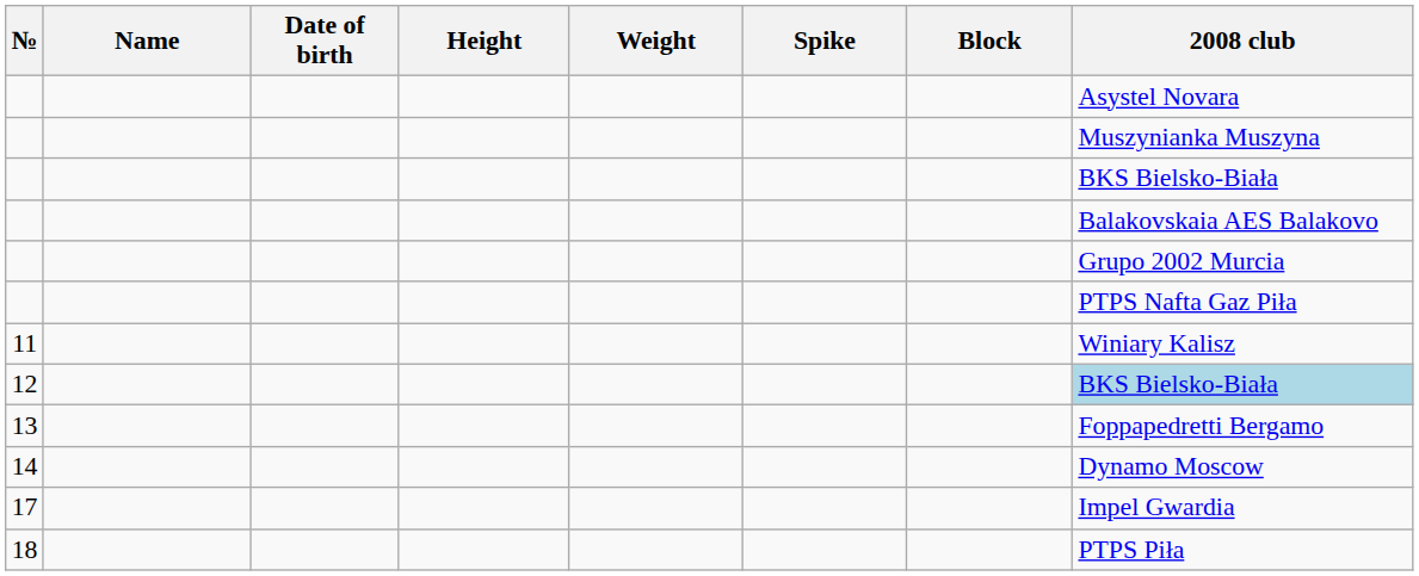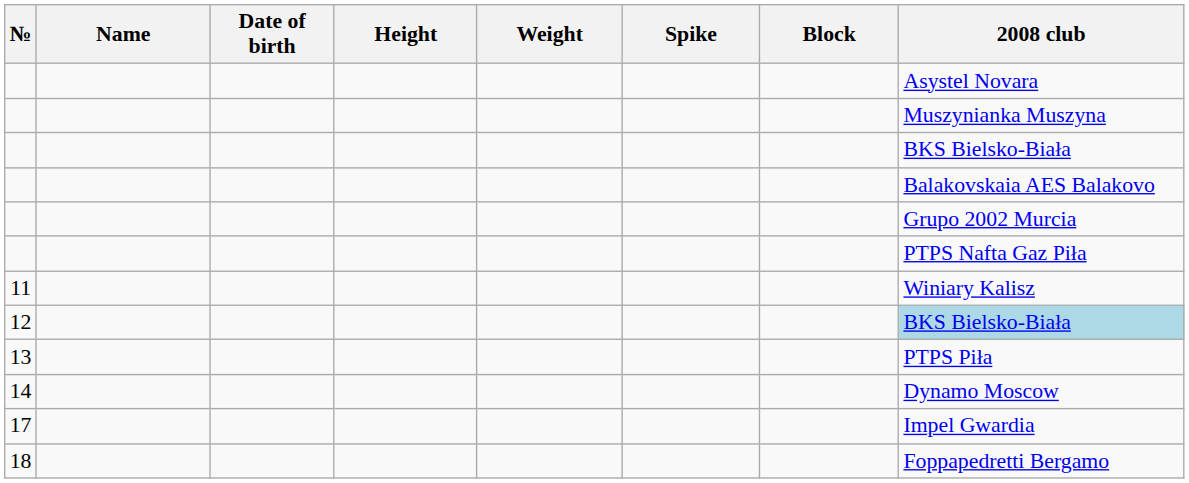 <table class="wikitable sortable" style="font-size:100%; text-align:center;">
 <tr>
 <th>№</th>
 <th style="width:12em">Name</th>
 <th style="width:8em">Date of birth</th>
 <th style="width:9em">Height</th>
 <th style="width:9em">Weight</th>
 <th style="width:9em">Spike</th>
 <th style="width:9em">Block</th>
 <th style="width:19em">2008 club</th>
 </tr>
 <tr>
 <td></td>
 <td style="text-align:left;"></td>
 <td style="text-align:right;"></td>
 <td></td>
 <td></td>
 <td></td>
 <td></td>
 <td style="text-align:left;"> <a href='#'>Asystel Novara</a></td>
 </tr>
 <tr>
 <td></td>
 <td style="text-align:left;"></td>
 <td style="text-align:right;"></td>
 <td></td>
 <td></td>
 <td></td>
 <td></td>
 <td style="text-align:left;"> <a href='#'>Muszynianka Muszyna</a></td>
 </tr>
 <tr>
 <td></td>
 <td style="text-align:left;"></td>
 <td style="text-align:right;"></td>
 <td></td>
 <td></td>
 <td></td>
 <td></td>
 <td style="text-align:left;"> <a href='#'>BKS Bielsko-Biała</a></td>
 </tr>
 <tr>
 <td></td>
 <td style="text-align:left;"></td>
 <td style="text-align:right;"></td>
 <td></td>
 <td></td>
 <td></td>
 <td></td>
 <td style="text-align:left;"> <a href='#'>Balakovskaia AES Balakovo</a></td>
 </tr>
 <tr>
 <td></td>
 <td style="text-align:left;"></td>
 <td style="text-align:right;"></td>
 <td></td>
 <td></td>
 <td></td>
 <td></td>
 <td style="text-align:left;"> <a href='#'>Grupo 2002 Murcia</a></td>
 </tr>
 <tr>
 <td></td>
 <td style="text-align:left;"></td>
 <td style="text-align:right;"></td>
 <td></td>
 <td></td>
 <td></td>
 <td></td>
 <td style="text-align:left;"> <a href='#'>PTPS Nafta Gaz Piła</a></td>
 </tr>
 <tr>
 <td>11</td>
 <td style="text-align:left;"></td>
 <td style="text-align:right;"></td>
 <td></td>
 <td></td>
 <td></td>
 <td></td>
 <td style="text-align:left;"> <a href='#'>Winiary Kalisz</a></td>
 </tr>
 <tr>
 <td>12</td>
 <td style="text-align:left;"></td>
 <td style="text-align:right;"></td>
 <td></td>
 <td></td>
 <td></td>
 <td></td>
 <td style="background: lightblue; text-align:left;"> <a href='#'>BKS Bielsko-Biała</a></td>
 </tr>
 <tr>
 <td>13</td>
 <td style="text-align:left;"></td>
 <td style="text-align:right;"></td>
 <td></td>
 <td></td>
 <td></td>
 <td></td>
-<td style="text-align:left;"> <a href='#'>Foppapedretti Bergamo</a></td>
+<td style="text-align:left;"> <a href='#'>PTPS Piła</a></td>
 </tr>
 <tr>
 <td>14</td>
 <td style="text-align:left;"></td>
 <td style="text-align:right;"></td>
 <td></td>
 <td></td>
 <td></td>
 <td></td>
 <td style="text-align:left;"> <a href='#'>Dynamo Moscow</a></td>
 </tr>
 <tr>
 <td>17</td>
 <td style="text-align:left;"></td>
 <td style="text-align:right;"></td>
 <td></td>
 <td></td>
 <td></td>
 <td></td>
 <td style="text-align:left;"> <a href='#'>Impel Gwardia</a></td>
 </tr>
 <tr>
 <td>18</td>
 <td style="text-align:left;"></td>
 <td style="text-align:right;"></td>
 <td></td>
 <td></td>
 <td></td>
 <td></td>
-<td style="text-align:left;"> <a href='#'>PTPS Piła</a></td>
+<td style="text-align:left;"> <a href='#'>Foppapedretti Bergamo</a></td>
 </tr>
 </table>
